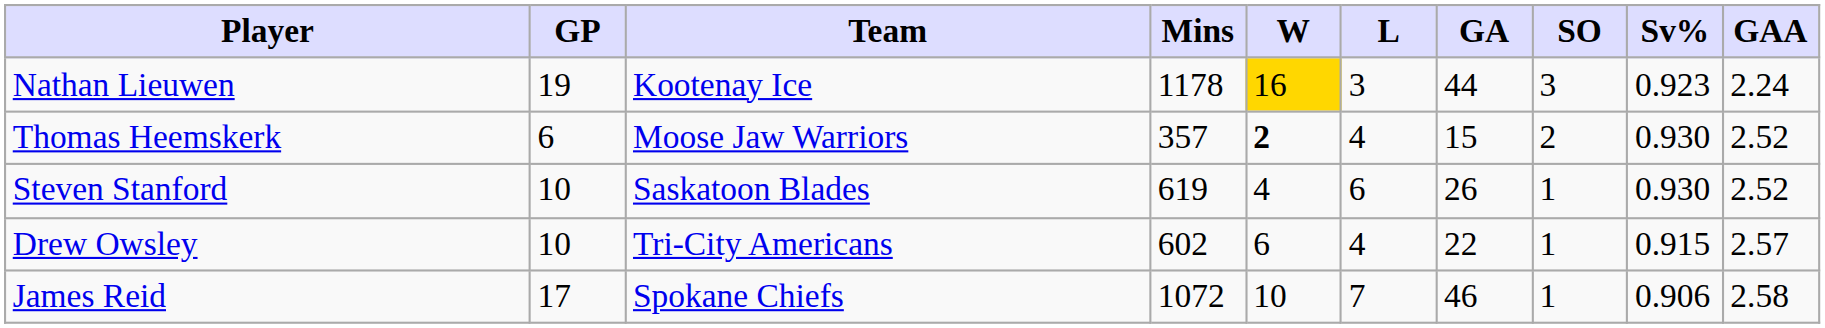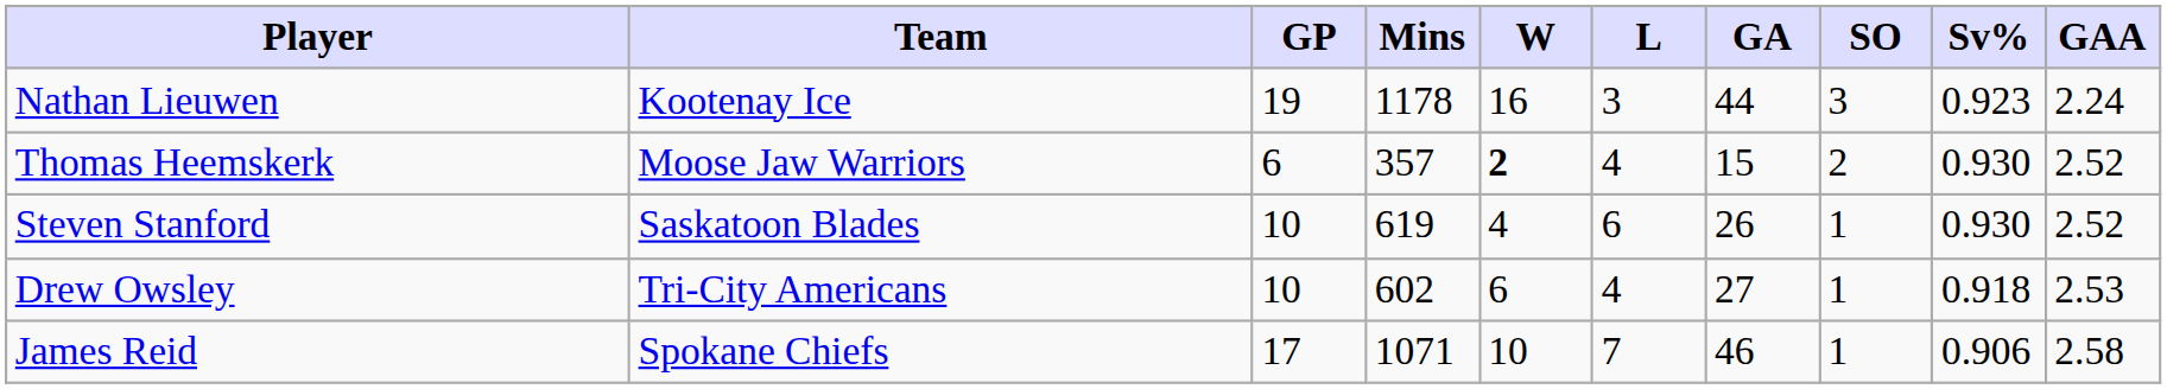 <table class="wikitable">
 <tr>
 <th style="background:#ddf; width:27.5%;">Player</th>
+<th style="background:#ddf; width:27.5%;">Team</th>
 <th style="background:#ddf; width:5%;">GP</th>
-<th style="background:#ddf; width:27.5%;">Team</th>
 <th style="background:#ddf; width:5%;">Mins</th>
 <th style="background:#ddf; width:5%;">W</th>
 <th style="background:#ddf; width:5%;">L</th>
 <th style="background:#ddf; width:5%;">GA</th>
 <th style="background:#ddf; width:5%;">SO</th>
 <th style="background:#ddf; width:5%;">Sv%</th>
 <th style="background:#ddf; width:5%;">GAA</th>
 </tr>
 <tr>
 <td><a href='#'>Nathan Lieuwen</a></td>
+<td><a href='#'>Kootenay Ice</a></td>
 <td>19</td>
-<td><a href='#'>Kootenay Ice</a></td>
 <td>1178</td>
-<td style="background: gold;">16</td>
+<td>16</td>
 <td>3</td>
 <td>44</td>
 <td>3</td>
 <td>0.923</td>
 <td>2.24</td>
 </tr>
 <tr>
 <td><a href='#'>Thomas Heemskerk</a></td>
+<td><a href='#'>Moose Jaw Warriors</a></td>
 <td>6</td>
-<td><a href='#'>Moose Jaw Warriors</a></td>
 <td>357</td>
 <td><strong>2</strong></td>
 <td>4</td>
 <td>15</td>
 <td>2</td>
 <td>0.930</td>
 <td>2.52</td>
 </tr>
 <tr>
 <td><a href='#'>Steven Stanford</a></td>
+<td><a href='#'>Saskatoon Blades</a></td>
 <td>10</td>
-<td><a href='#'>Saskatoon Blades</a></td>
 <td>619</td>
 <td>4</td>
 <td>6</td>
 <td>26</td>
 <td>1</td>
 <td>0.930</td>
 <td>2.52</td>
 </tr>
 <tr>
 <td><a href='#'>Drew Owsley</a></td>
+<td><a href='#'>Tri-City Americans</a></td>
 <td>10</td>
-<td><a href='#'>Tri-City Americans</a></td>
 <td>602</td>
 <td>6</td>
 <td>4</td>
-<td>22</td>
+<td>27</td>
 <td>1</td>
-<td>0.915</td>
-<td>2.57</td>
+<td>0.918</td>
+<td>2.53</td>
 </tr>
 <tr>
 <td><a href='#'>James Reid</a></td>
+<td><a href='#'>Spokane Chiefs</a></td>
 <td>17</td>
-<td><a href='#'>Spokane Chiefs</a></td>
-<td>1072</td>
+<td>1071</td>
 <td>10</td>
 <td>7</td>
 <td>46</td>
 <td>1</td>
 <td>0.906</td>
 <td>2.58</td>
 </tr>
 </table>
